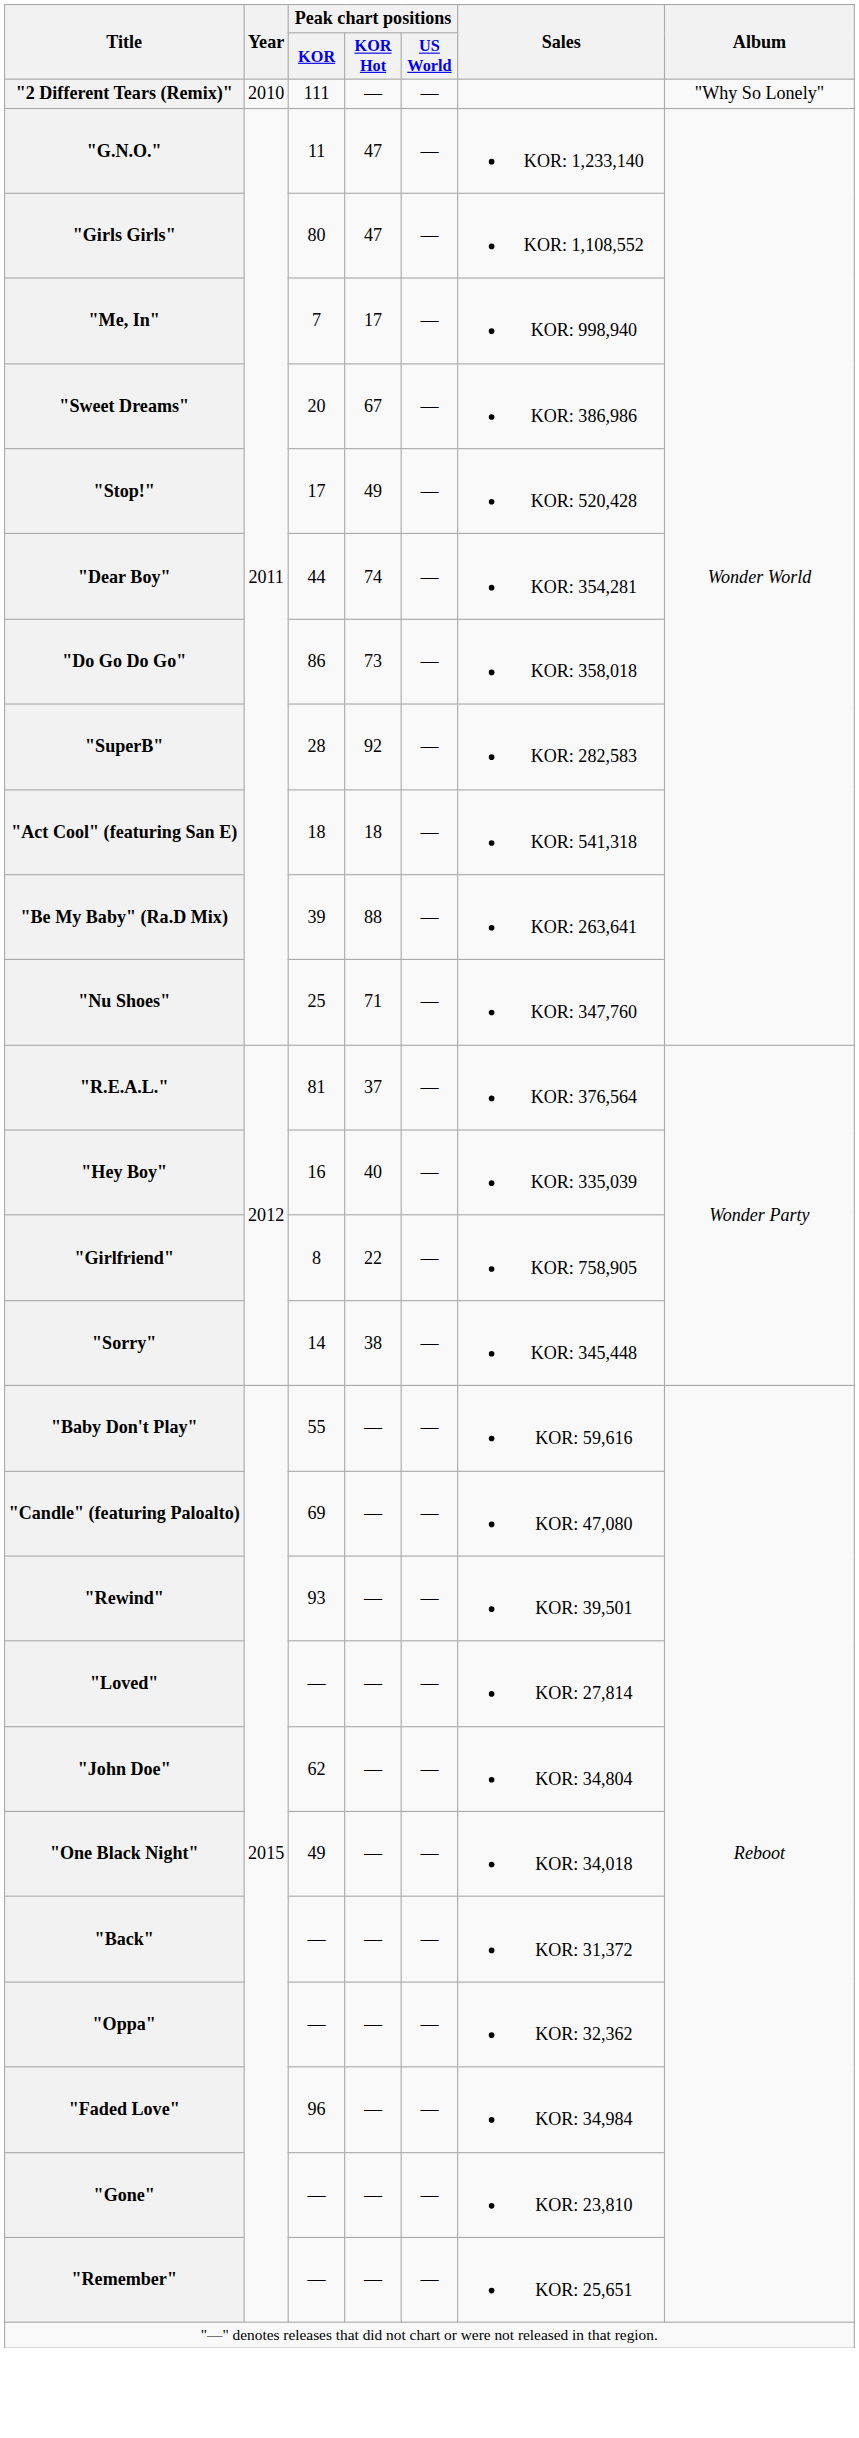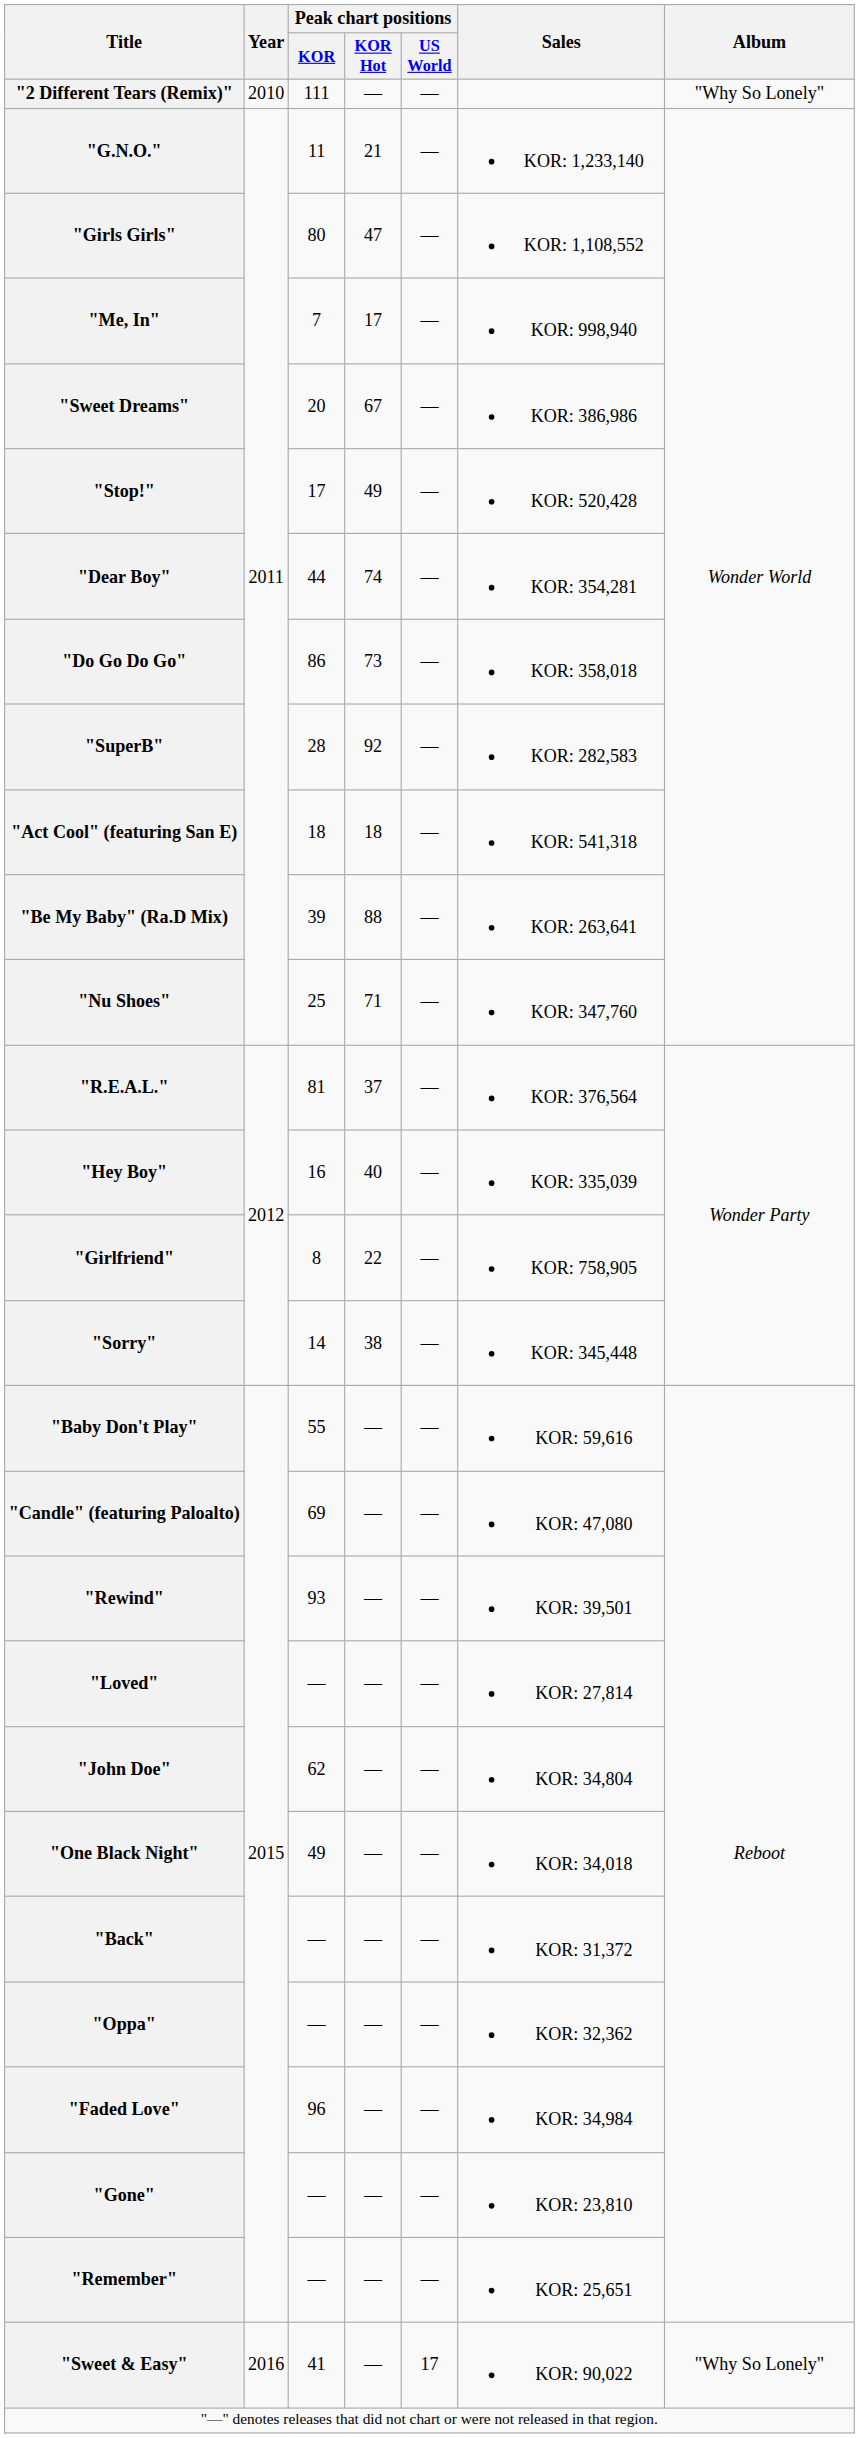 <table class="wikitable plainrowheaders" style="text-align:center;">
 <tr>
 <th scope="col" rowspan="2">Title</th>
 <th scope="col" rowspan="2">Year</th>
 <th scope="col" colspan="3">Peak chart positions</th>
 <th rowspan="2" style="width:11em;">Sales</th>
 <th scope="col" rowspan="2" style="width:10em;">Album</th>
 </tr>
 <tr>
 <th scope="col" style="width:3em;font-size:90%"><a href='#'>KOR</a><br></th>
 <th scope="col" style="width:3em;font-size:90%"><a href='#'>KOR<br>Hot</a><br></th>
 <th scope="col" style="width:3em;font-size:90%"><a href='#'>US<br>World</a><br></th>
 </tr>
 <tr>
 <th scope="row">"2 Different Tears (Remix)"</th>
 <td>2010</td>
 <td>111</td>
 <td>—</td>
 <td>—</td>
 <td></td>
 <td>"Why So Lonely"</td>
 </tr>
 <tr>
 <th scope="row">"G.N.O."</th>
 <td rowspan="11">2011</td>
 <td>11</td>
-<td>47</td>
+<td>21</td>
 <td>—</td>
 <td><br><ul><li>KOR: 1,233,140</li></ul></td>
 <td rowspan="11"><em>Wonder World</em></td>
 </tr>
 <tr>
 <th scope="row">"Girls Girls"</th>
 <td>80</td>
 <td>47</td>
 <td>—</td>
 <td><br><ul><li>KOR: 1,108,552</li></ul></td>
 </tr>
 <tr>
 <th scope="row">"Me, In"</th>
 <td>7</td>
 <td>17</td>
 <td>—</td>
 <td><br><ul><li>KOR: 998,940</li></ul></td>
 </tr>
 <tr>
 <th scope="row">"Sweet Dreams"</th>
 <td>20</td>
 <td>67</td>
 <td>—</td>
 <td><br><ul><li>KOR: 386,986</li></ul></td>
 </tr>
 <tr>
 <th scope="row">"Stop!"</th>
 <td>17</td>
 <td>49</td>
 <td>—</td>
 <td><br><ul><li>KOR: 520,428</li></ul></td>
 </tr>
 <tr>
 <th scope="row">"Dear Boy"</th>
 <td>44</td>
 <td>74</td>
 <td>—</td>
 <td><br><ul><li>KOR: 354,281</li></ul></td>
 </tr>
 <tr>
 <th scope="row">"Do Go Do Go"</th>
 <td>86</td>
 <td>73</td>
 <td>—</td>
 <td><br><ul><li>KOR: 358,018</li></ul></td>
 </tr>
 <tr>
 <th scope="row">"SuperB"</th>
 <td>28</td>
 <td>92</td>
 <td>—</td>
 <td><br><ul><li>KOR: 282,583</li></ul></td>
 </tr>
 <tr>
 <th scope="row">"Act Cool" (featuring San E)</th>
 <td>18</td>
 <td>18</td>
 <td>—</td>
 <td><br><ul><li>KOR: 541,318</li></ul></td>
 </tr>
 <tr>
 <th scope="row">"Be My Baby" (Ra.D Mix)</th>
 <td>39</td>
 <td>88</td>
 <td>—</td>
 <td><br><ul><li>KOR: 263,641</li></ul></td>
 </tr>
 <tr>
 <th scope="row">"Nu Shoes"</th>
 <td>25</td>
 <td>71</td>
 <td>—</td>
 <td><br><ul><li>KOR: 347,760</li></ul></td>
 </tr>
 <tr>
 <th scope="row">"R.E.A.L."</th>
 <td rowspan="4">2012</td>
 <td>81</td>
 <td>37</td>
 <td>—</td>
 <td><br><ul><li>KOR: 376,564</li></ul></td>
 <td rowspan="4"><em>Wonder Party</em></td>
 </tr>
 <tr>
 <th scope="row">"Hey Boy"</th>
 <td>16</td>
 <td>40</td>
 <td>—</td>
 <td><br><ul><li>KOR: 335,039</li></ul></td>
 </tr>
 <tr>
 <th scope="row">"Girlfriend"</th>
 <td>8</td>
 <td>22</td>
 <td>—</td>
 <td><br><ul><li>KOR: 758,905</li></ul></td>
 </tr>
 <tr>
 <th scope="row">"Sorry"</th>
 <td>14</td>
 <td>38</td>
 <td>—</td>
 <td><br><ul><li>KOR: 345,448</li></ul></td>
 </tr>
 <tr>
 <th scope="row">"Baby Don't Play"</th>
 <td rowspan="11">2015</td>
 <td>55</td>
 <td>—</td>
 <td>—</td>
 <td><br><ul><li>KOR: 59,616</li></ul></td>
 <td rowspan="11"><em>Reboot</em></td>
 </tr>
 <tr>
 <th scope="row">"Candle" (featuring Paloalto)</th>
 <td>69</td>
 <td>—</td>
 <td>—</td>
 <td><br><ul><li>KOR: 47,080</li></ul></td>
 </tr>
 <tr>
 <th scope="row">"Rewind"</th>
 <td>93</td>
 <td>—</td>
 <td>—</td>
 <td><br><ul><li>KOR: 39,501</li></ul></td>
 </tr>
 <tr>
 <th scope="row">"Loved"</th>
 <td>—</td>
 <td>—</td>
 <td>—</td>
 <td><br><ul><li>KOR: 27,814</li></ul></td>
 </tr>
 <tr>
 <th scope="row">"John Doe"</th>
 <td>62</td>
 <td>—</td>
 <td>—</td>
 <td><br><ul><li>KOR: 34,804</li></ul></td>
 </tr>
 <tr>
 <th scope="row">"One Black Night"</th>
 <td>49</td>
 <td>—</td>
 <td>—</td>
 <td><br><ul><li>KOR: 34,018</li></ul></td>
 </tr>
 <tr>
 <th scope="row">"Back"</th>
 <td>—</td>
 <td>—</td>
 <td>—</td>
 <td><br><ul><li>KOR: 31,372</li></ul></td>
 </tr>
 <tr>
 <th scope="row">"Oppa"</th>
 <td>—</td>
 <td>—</td>
 <td>—</td>
 <td><br><ul><li>KOR: 32,362</li></ul></td>
 </tr>
 <tr>
 <th scope="row">"Faded Love"</th>
 <td>96</td>
 <td>—</td>
 <td>—</td>
 <td><br><ul><li>KOR: 34,984</li></ul></td>
 </tr>
 <tr>
 <th scope="row">"Gone"</th>
 <td>—</td>
 <td>—</td>
 <td>—</td>
 <td><br><ul><li>KOR: 23,810</li></ul></td>
 </tr>
 <tr>
 <th scope="row">"Remember"</th>
 <td>—</td>
 <td>—</td>
 <td>—</td>
 <td><br><ul><li>KOR: 25,651</li></ul></td>
 </tr>
 <tr>
+<th scope="row">"Sweet & Easy"</th>
+<td>2016</td>
+<td>41</td>
+<td>—</td>
+<td>17</td>
+<td><br><ul><li>KOR: 90,022</li></ul></td>
+<td>"Why So Lonely"</td>
+</tr>
+<tr>
 <td colspan="7" style="font-size: 85%">"—" denotes releases that did not chart or were not released in that region.</td>
 </tr>
 </table>
